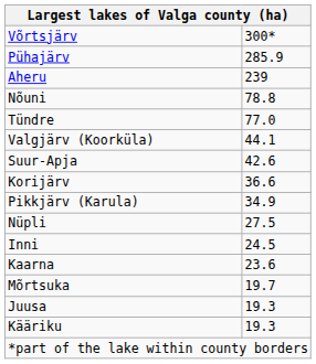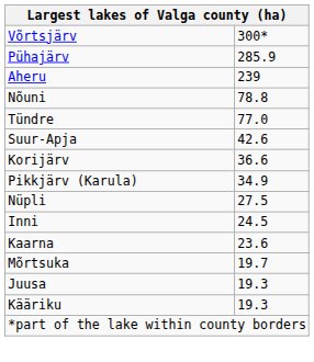 <table class="wikitable floatright">
 <tr>
 <th colspan="2">Largest lakes of Valga county (ha)</th>
 </tr>
 <tr>
 <td><a href='#'>Võrtsjärv</a></td>
 <td>300*</td>
 </tr>
 <tr>
 <td><a href='#'>Pühajärv</a></td>
 <td>285.9</td>
 </tr>
 <tr>
 <td><a href='#'>Aheru</a></td>
 <td>239</td>
 </tr>
 <tr>
 <td>Nõuni</td>
 <td>78.8</td>
 </tr>
 <tr>
 <td>Tündre</td>
 <td>77.0</td>
-</tr>
-<tr>
-<td>Valgjärv (Koorküla)</td>
-<td>44.1</td>
 </tr>
 <tr>
 <td>Suur-Apja</td>
 <td>42.6</td>
 </tr>
 <tr>
 <td>Korijärv</td>
 <td>36.6</td>
 </tr>
 <tr>
 <td>Pikkjärv (Karula)</td>
 <td>34.9</td>
 </tr>
 <tr>
 <td>Nüpli</td>
 <td>27.5</td>
 </tr>
 <tr>
 <td>Inni</td>
 <td>24.5</td>
 </tr>
 <tr>
 <td>Kaarna</td>
 <td>23.6</td>
 </tr>
 <tr>
 <td>Mõrtsuka</td>
 <td>19.7</td>
 </tr>
 <tr>
 <td>Juusa</td>
 <td>19.3</td>
 </tr>
 <tr>
 <td>Kääriku</td>
 <td>19.3</td>
 </tr>
 <tr>
 <td colspan="2">*part of the lake within county borders</td>
 </tr>
 </table>
